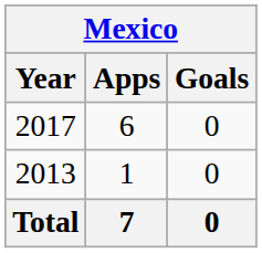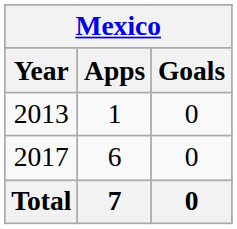 <table class="wikitable" style="text-align:center">
 <tr>
 <th colspan=3><a href='#'>Mexico</a></th>
 </tr>
 <tr>
 <th>Year</th>
 <th>Apps</th>
 <th>Goals</th>
 </tr>
 <tr>
-<td>2017</td>
-<td>6</td>
+<td>2013</td>
+<td>1</td>
 <td>0</td>
 </tr>
 <tr>
-<td>2013</td>
-<td>1</td>
+<td>2017</td>
+<td>6</td>
 <td>0</td>
 </tr>
 <tr>
 <th>Total</th>
 <th>7</th>
 <th>0</th>
 </tr>
 </table>
